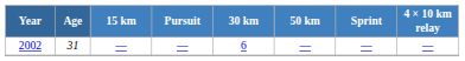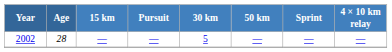 <table class="wikitable" style="font-size:95%; text-align:center; border:grey solid 1px; border-collapse:collapse; background:#ffffff;">
 <tr>
 <th style="background-color:#369; color:white; width:60px;"> Year </th>
 <th style="background-color:#369; color:white; width:40px;"> Age </th>
 <th style="background-color:#4180be; color:white; width:75px;"> 15 km </th>
 <th style="background-color:#4180be; color:white; width:75px;"> Pursuit </th>
 <th style="background-color:#4180be; color:white; width:75px;"> 30 km </th>
 <th style="background-color:#4180be; color:white; width:75px;"> 50 km </th>
 <th style="background-color:#4180be; color:white; width:75px;"> Sprint </th>
 <th style="background-color:#4180be; color:white; width:75px;"> 4 × 10 km <br> relay </th>
 </tr>
 <tr>
 <td><a href='#'>2002</a></td>
-<td><em>31</em></td>
+<td><em>28</em></td>
 <td><a href='#'>—</a></td>
 <td><a href='#'>—</a></td>
-<td><a href='#'>6</a></td>
+<td><a href='#'>5</a></td>
 <td><a href='#'>—</a></td>
 <td><a href='#'>—</a></td>
 <td><a href='#'>—</a></td>
 </tr>
 <tr>
 </tr>
 </table>
